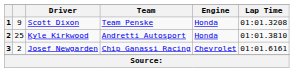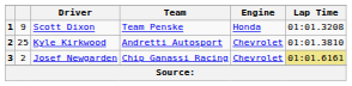 <table class="wikitable" style="font-size:95%;">
 <tr>
 </tr>
 <tr>
 <th></th>
 <th></th>
 <th>Driver</th>
 <th>Team</th>
 <th>Engine</th>
 <th>Lap Time</th>
 </tr>
 <tr>
 <th>1</th>
 <td align="center">9</td>
 <td> <a href='#'>Scott Dixon</a> <strong></strong></td>
 <td><a href='#'>Team Penske</a></td>
 <td><a href='#'>Honda</a></td>
 <td>01:01.3208</td>
 </tr>
 <tr>
 <th>2</th>
 <td align="center">25</td>
 <td> <a href='#'>Kyle Kirkwood</a></td>
 <td><a href='#'>Andretti Autosport</a></td>
-<td><a href='#'>Honda</a></td>
+<td><a href='#'>Chevrolet</a></td>
 <td>01:01.3810</td>
 </tr>
 <tr>
 <th>3</th>
 <td align="center">2</td>
 <td> <a href='#'>Josef Newgarden</a> <strong></strong></td>
 <td><a href='#'>Chip Ganassi Racing</a></td>
 <td><a href='#'>Chevrolet</a></td>
-<td>01:01.6161</td>
+<td style="background: khaki;">01:01.6161</td>
 </tr>
 <tr>
 </tr>
 <tr class="sortbottom">
 <th colspan="6">Source:</th>
 </tr>
 </table>
